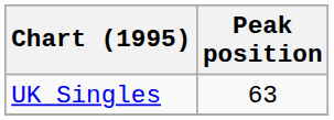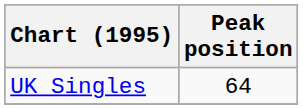 <table class="wikitable">
 <tr>
 <th>Chart (1995)</th>
 <th>Peak<br>position</th>
 </tr>
 <tr>
 <td><a href='#'>UK Singles</a></td>
-<td align="center">63</td>
+<td align="center">64</td>
 </tr>
 <tr>
 </tr>
 </table>
